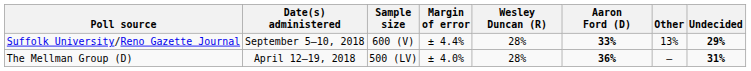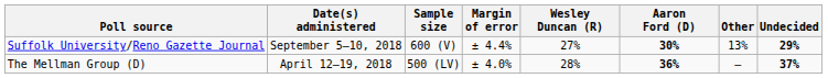 <table class="wikitable" style="font-size:90%;text-align:center;">
 <tr valign=bottom>
 <th>Poll source</th>
 <th>Date(s)<br>administered</th>
 <th>Sample<br>size</th>
 <th>Margin<br>of error</th>
 <th style="width:100px;">Wesley<br>Duncan (R)</th>
 <th style="width:100px;">Aaron<br>Ford (D)</th>
 <th>Other</th>
 <th>Undecided</th>
 </tr>
 <tr>
 <td style="text-align:left;"><a href='#'>Suffolk University</a>/<a href='#'>Reno Gazette Journal</a></td>
 <td>September 5–10, 2018</td>
 <td>600 (V)</td>
 <td>± 4.4%</td>
-<td>28%</td>
-<td><strong>33%</strong></td>
+<td>27%</td>
+<td><strong>30%</strong></td>
 <td>13%</td>
 <td><strong>29%</strong></td>
 </tr>
 <tr>
 <td style="text-align:left;">The Mellman Group (D)</td>
 <td>April 12–19, 2018</td>
 <td>500 (LV)</td>
 <td>± 4.0%</td>
 <td>28%</td>
 <td><strong>36%</strong></td>
 <td>–</td>
-<td><strong>31%</strong></td>
+<td><strong>37%</strong></td>
 </tr>
 </table>
